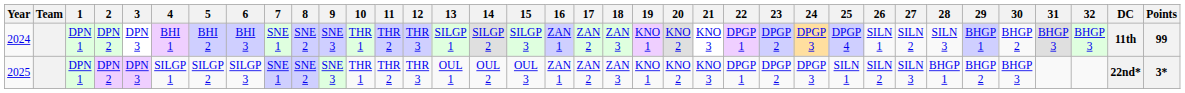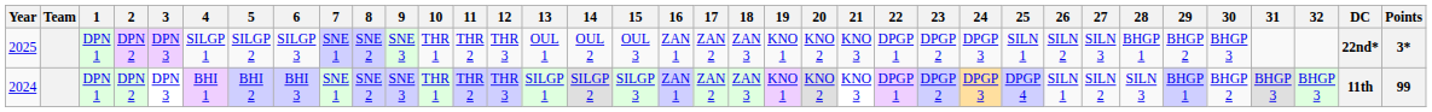 <table class="wikitable" style="text-align:center; font-size:85%;">
 <tr>
 <th>Year</th>
 <th>Team</th>
 <th>1</th>
 <th>2</th>
 <th>3</th>
 <th>4</th>
 <th>5</th>
 <th>6</th>
 <th>7</th>
 <th>8</th>
 <th>9</th>
 <th>10</th>
 <th>11</th>
 <th>12</th>
 <th>13</th>
 <th>14</th>
 <th>15</th>
 <th>16</th>
 <th>17</th>
 <th>18</th>
 <th>19</th>
 <th>20</th>
 <th>21</th>
 <th>22</th>
 <th>23</th>
 <th>24</th>
 <th>25</th>
 <th>26</th>
 <th>27</th>
 <th>28</th>
 <th>29</th>
 <th>30</th>
 <th>31</th>
 <th>32</th>
 <th>DC</th>
 <th>Points</th>
 </tr>
 <tr>
+<td><a href='#'>2025</a></td>
+<th></th>
+<td style="background:#DFFFDF;"><a href='#'>DPN<br>1</a><br></td>
+<td style="background:#EFCFFF;"><a href='#'>DPN<br>2</a><br></td>
+<td style="background:#EFCFFF;"><a href='#'>DPN<br>3</a><br></td>
+<td><a href='#'>SILGP<br>1</a></td>
+<td><a href='#'>SILGP<br>2</a></td>
+<td><a href='#'>SILGP<br>3</a></td>
+<td style="background:#CFCFFF;"><a href='#'>SNE<br>1</a><br></td>
+<td style="background:#CFCFFF;"><a href='#'>SNE<br>2</a><br></td>
+<td style="background:#DFFFDF;"><a href='#'>SNE<br>3</a><br></td>
+<td style="background:#;"><a href='#'>THR<br>1</a><br></td>
+<td style="background:#;"><a href='#'>THR<br>2</a><br></td>
+<td style="background:#;"><a href='#'>THR<br>3</a><br></td>
+<td style="background:#;"><a href='#'>OUL<br>1</a><br></td>
+<td style="background:#;"><a href='#'>OUL<br>2</a><br></td>
+<td style="background:#;"><a href='#'>OUL<br>3</a><br></td>
+<td style="background:#;"><a href='#'>ZAN<br>1</a><br></td>
+<td style="background:#;"><a href='#'>ZAN<br>2</a><br></td>
+<td style="background:#;"><a href='#'>ZAN<br>3</a><br></td>
+<td style="background:#;"><a href='#'>KNO<br>1</a><br></td>
+<td style="background:#;"><a href='#'>KNO<br>2</a><br></td>
+<td style="background:#;"><a href='#'>KNO<br>3</a><br></td>
+<td style="background:#;"><a href='#'>DPGP<br>1</a><br></td>
+<td style="background:#;"><a href='#'>DPGP<br>2</a><br></td>
+<td style="background:#;"><a href='#'>DPGP<br>3</a><br></td>
+<td style="background:#;"><a href='#'>SILN<br>1</a><br></td>
+<td style="background:#;"><a href='#'>SILN<br>2</a><br></td>
+<td style="background:#;"><a href='#'>SILN<br>3</a><br></td>
+<td style="background:#;"><a href='#'>BHGP<br>1</a><br></td>
+<td style="background:#;"><a href='#'>BHGP<br>2</a><br></td>
+<td style="background:#;"><a href='#'>BHGP<br>3</a><br></td>
+<td></td>
+<td></td>
+<th>22nd*</th>
+<th>3*</th>
+</tr>
+<tr>
 <td><a href='#'>2024</a></td>
 <th></th>
 <td style="background:#DFFFDF;"><a href='#'>DPN<br>1</a><br></td>
 <td style="background:#DFFFDF;"><a href='#'>DPN<br>2</a><br></td>
 <td style="background:#FFFFFF;"><a href='#'>DPN<br>3</a><br></td>
 <td style="background:#EFCFFF;"><a href='#'>BHI<br>1</a><br></td>
 <td style="background:#CFCFFF;"><a href='#'>BHI<br>2</a><br></td>
 <td style="background:#CFCFFF;"><a href='#'>BHI<br>3</a><br></td>
 <td style="background:#DFFFDF;"><a href='#'>SNE<br>1</a><br></td>
 <td style="background:#CFCFFF;"><a href='#'>SNE<br>2</a><br></td>
 <td style="background:#CFCFFF;"><a href='#'>SNE<br>3</a><br></td>
 <td style="background:#DFFFDF;"><a href='#'>THR<br>1</a><br></td>
 <td style="background:#CFCFFF;"><a href='#'>THR<br>2</a><br></td>
 <td style="background:#CFCFFF;"><a href='#'>THR<br>3</a><br></td>
 <td style="background:#DFFFDF;"><a href='#'>SILGP<br>1</a><br></td>
 <td style="background:#DFDFDF;"><a href='#'>SILGP<br>2</a><br></td>
 <td style="background:#DFFFDF;"><a href='#'>SILGP<br>3</a><br></td>
 <td style="background:#CFCFFF;"><a href='#'>ZAN<br>1</a><br></td>
 <td style="background:#DFFFDF;"><a href='#'>ZAN<br>2</a><br></td>
 <td style="background:#DFFFDF;"><a href='#'>ZAN<br>3</a><br></td>
 <td style="background:#EFCFFF;"><a href='#'>KNO<br>1</a><br></td>
 <td style="background:#DFDFDF;"><a href='#'>KNO<br>2</a><br></td>
 <td style="background:#FFFFFF;"><a href='#'>KNO<br>3</a><br></td>
 <td style="background:#EFCFFF;"><a href='#'>DPGP<br>1</a><br></td>
 <td style="background:#CFCFFF;"><a href='#'>DPGP<br>2</a><br></td>
 <td style="background:#FFDF9F;"><a href='#'>DPGP<br>3</a><br></td>
 <td style="background:#CFCFFF;"><a href='#'>DPGP<br>4</a><br></td>
 <td><a href='#'>SILN<br>1</a></td>
 <td><a href='#'>SILN<br>2</a></td>
 <td><a href='#'>SILN<br>3</a></td>
 <td style="background:#CFCFFF;"><a href='#'>BHGP<br>1</a><br></td>
 <td><a href='#'>BHGP<br>2</a></td>
 <td style="background:#DFDFDF;"><a href='#'>BHGP<br>3</a><br></td>
 <td style="background:#DFFFDF;"><a href='#'>BHGP<br>3</a><br></td>
 <th>11th</th>
 <th>99</th>
 </tr>
-<tr>
-<td><a href='#'>2025</a></td>
-<th></th>
-<td style="background:#DFFFDF;"><a href='#'>DPN<br>1</a><br></td>
-<td style="background:#EFCFFF;"><a href='#'>DPN<br>2</a><br></td>
-<td style="background:#EFCFFF;"><a href='#'>DPN<br>3</a><br></td>
-<td><a href='#'>SILGP<br>1</a></td>
-<td><a href='#'>SILGP<br>2</a></td>
-<td><a href='#'>SILGP<br>3</a></td>
-<td style="background:#CFCFFF;"><a href='#'>SNE<br>1</a><br></td>
-<td style="background:#CFCFFF;"><a href='#'>SNE<br>2</a><br></td>
-<td style="background:#DFFFDF;"><a href='#'>SNE<br>3</a><br></td>
-<td style="background:#;"><a href='#'>THR<br>1</a><br></td>
-<td style="background:#;"><a href='#'>THR<br>2</a><br></td>
-<td style="background:#;"><a href='#'>THR<br>3</a><br></td>
-<td style="background:#;"><a href='#'>OUL<br>1</a><br></td>
-<td style="background:#;"><a href='#'>OUL<br>2</a><br></td>
-<td style="background:#;"><a href='#'>OUL<br>3</a><br></td>
-<td style="background:#;"><a href='#'>ZAN<br>1</a><br></td>
-<td style="background:#;"><a href='#'>ZAN<br>2</a><br></td>
-<td style="background:#;"><a href='#'>ZAN<br>3</a><br></td>
-<td style="background:#;"><a href='#'>KNO<br>1</a><br></td>
-<td style="background:#;"><a href='#'>KNO<br>2</a><br></td>
-<td style="background:#;"><a href='#'>KNO<br>3</a><br></td>
-<td style="background:#;"><a href='#'>DPGP<br>1</a><br></td>
-<td style="background:#;"><a href='#'>DPGP<br>2</a><br></td>
-<td style="background:#;"><a href='#'>DPGP<br>3</a><br></td>
-<td style="background:#;"><a href='#'>SILN<br>1</a><br></td>
-<td style="background:#;"><a href='#'>SILN<br>2</a><br></td>
-<td style="background:#;"><a href='#'>SILN<br>3</a><br></td>
-<td style="background:#;"><a href='#'>BHGP<br>1</a><br></td>
-<td style="background:#;"><a href='#'>BHGP<br>2</a><br></td>
-<td style="background:#;"><a href='#'>BHGP<br>3</a><br></td>
-<td></td>
-<td></td>
-<th>22nd*</th>
-<th>3*</th>
-</tr>
 </table>
